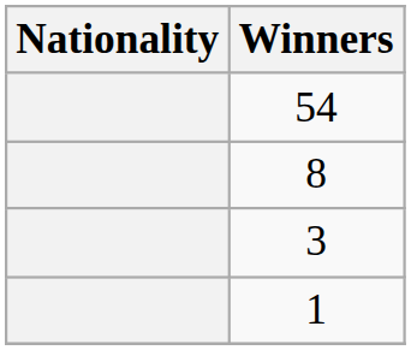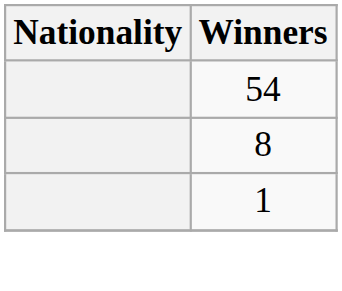 <table class="wikitable plainrowheaders sortable"  style="text-align: center">
 <tr>
 <th scope="col">Nationality</th>
 <th scope="col">Winners</th>
 </tr>
 <tr>
 <th scope="row"></th>
 <td>54</td>
 </tr>
 <tr>
 <th scope="row"></th>
 <td>8</td>
 </tr>
 <tr>
 <th scope="row"></th>
-<td>3</td>
-</tr>
-<tr>
-<th scope="row"></th>
 <td>1</td>
 </tr>
 <tr>
 </tr>
 </table>
